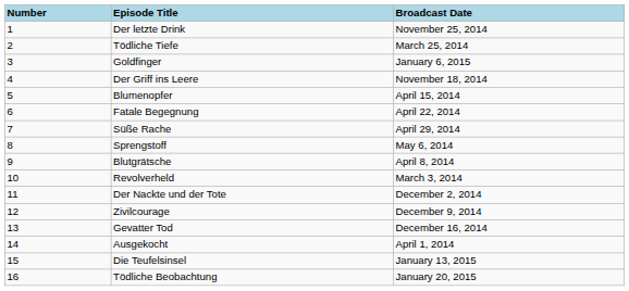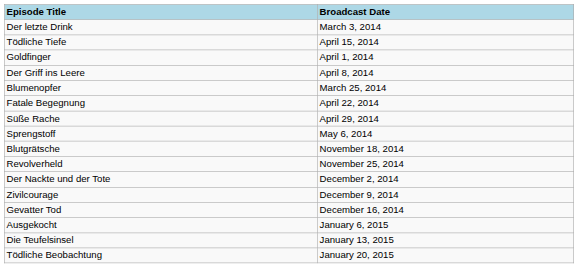 <table class="wikitable" width="60%">
 <tr>
-<td bgcolor="#add8e6"><strong>Number</strong></td>
 <td bgcolor="#add8e6"><strong>Episode Title</strong></td>
 <td bgcolor="#add8e6"><strong>Broadcast Date</strong></td>
 </tr>
 <tr>
-<td>1</td>
 <td>Der letzte Drink</td>
-<td>November 25, 2014</td>
+<td>March 3, 2014</td>
 </tr>
 <tr>
-<td>2</td>
 <td>Tödliche Tiefe</td>
+<td>April 15, 2014</td>
+</tr>
+<tr>
+<td>Goldfinger</td>
+<td>April 1, 2014</td>
+</tr>
+<tr>
+<td>Der Griff ins Leere</td>
+<td>April 8, 2014</td>
+</tr>
+<tr>
+<td>Blumenopfer</td>
 <td>March 25, 2014</td>
 </tr>
 <tr>
-<td>3</td>
-<td>Goldfinger</td>
-<td>January 6, 2015</td>
-</tr>
-<tr>
-<td>4</td>
-<td>Der Griff ins Leere</td>
-<td>November 18, 2014</td>
-</tr>
-<tr>
-<td>5</td>
-<td>Blumenopfer</td>
-<td>April 15, 2014</td>
-</tr>
-<tr>
-<td>6</td>
 <td>Fatale Begegnung</td>
 <td>April 22, 2014</td>
 </tr>
 <tr>
-<td>7</td>
 <td>Süße Rache</td>
 <td>April 29, 2014</td>
 </tr>
 <tr>
-<td>8</td>
 <td>Sprengstoff</td>
 <td>May 6, 2014</td>
 </tr>
 <tr>
-<td>9</td>
 <td>Blutgrätsche</td>
-<td>April 8, 2014</td>
+<td>November 18, 2014</td>
 </tr>
 <tr>
-<td>10</td>
 <td>Revolverheld</td>
-<td>March 3, 2014</td>
+<td>November 25, 2014</td>
 </tr>
 <tr>
-<td>11</td>
 <td>Der Nackte und der Tote</td>
 <td>December 2, 2014</td>
 </tr>
 <tr>
-<td>12</td>
 <td>Zivilcourage</td>
 <td>December 9, 2014</td>
 </tr>
 <tr>
-<td>13</td>
 <td>Gevatter Tod</td>
 <td>December 16, 2014</td>
 </tr>
 <tr>
-<td>14</td>
 <td>Ausgekocht</td>
-<td>April 1, 2014</td>
+<td>January 6, 2015</td>
 </tr>
 <tr>
-<td>15</td>
 <td>Die Teufelsinsel</td>
 <td>January 13, 2015</td>
 </tr>
 <tr>
-<td>16</td>
 <td>Tödliche Beobachtung</td>
 <td>January 20, 2015</td>
 </tr>
 </table>
